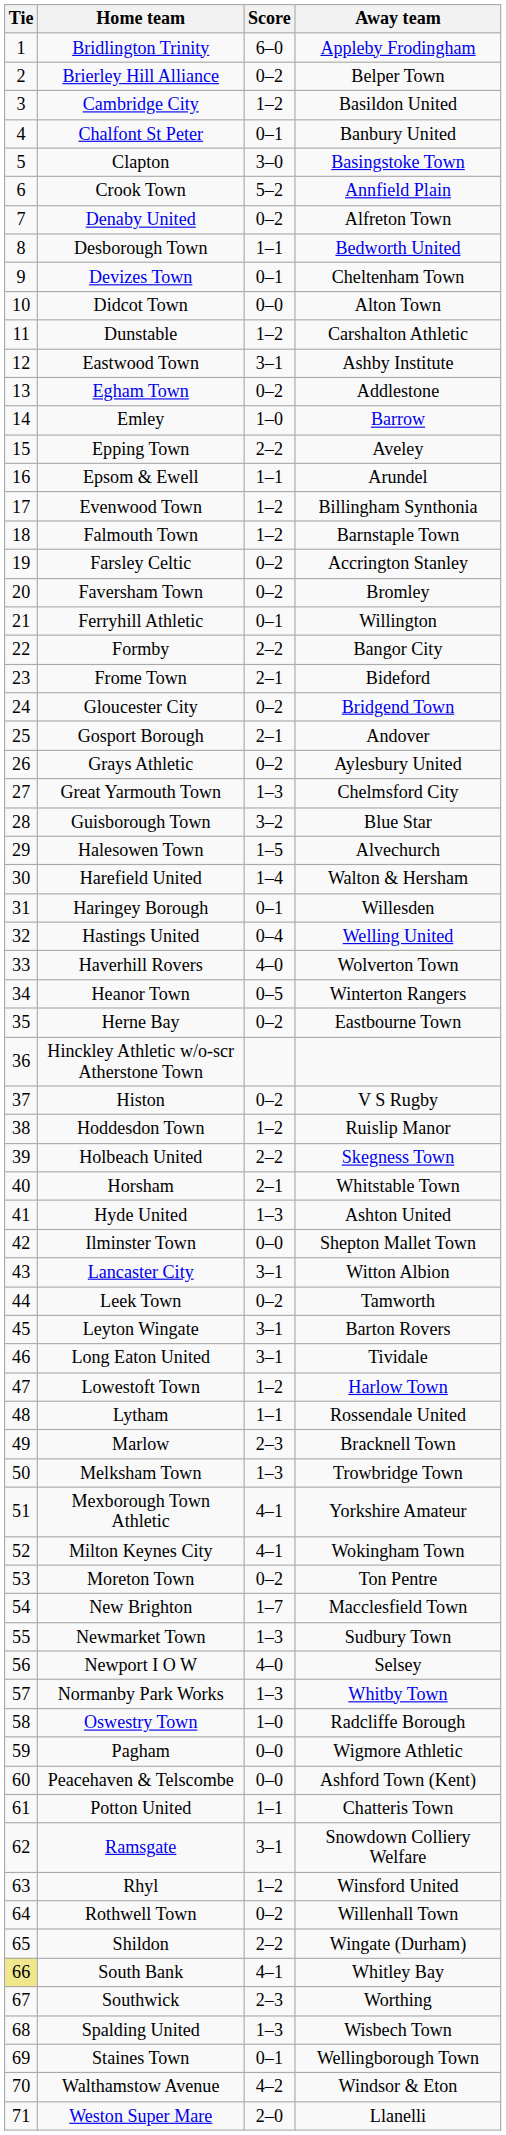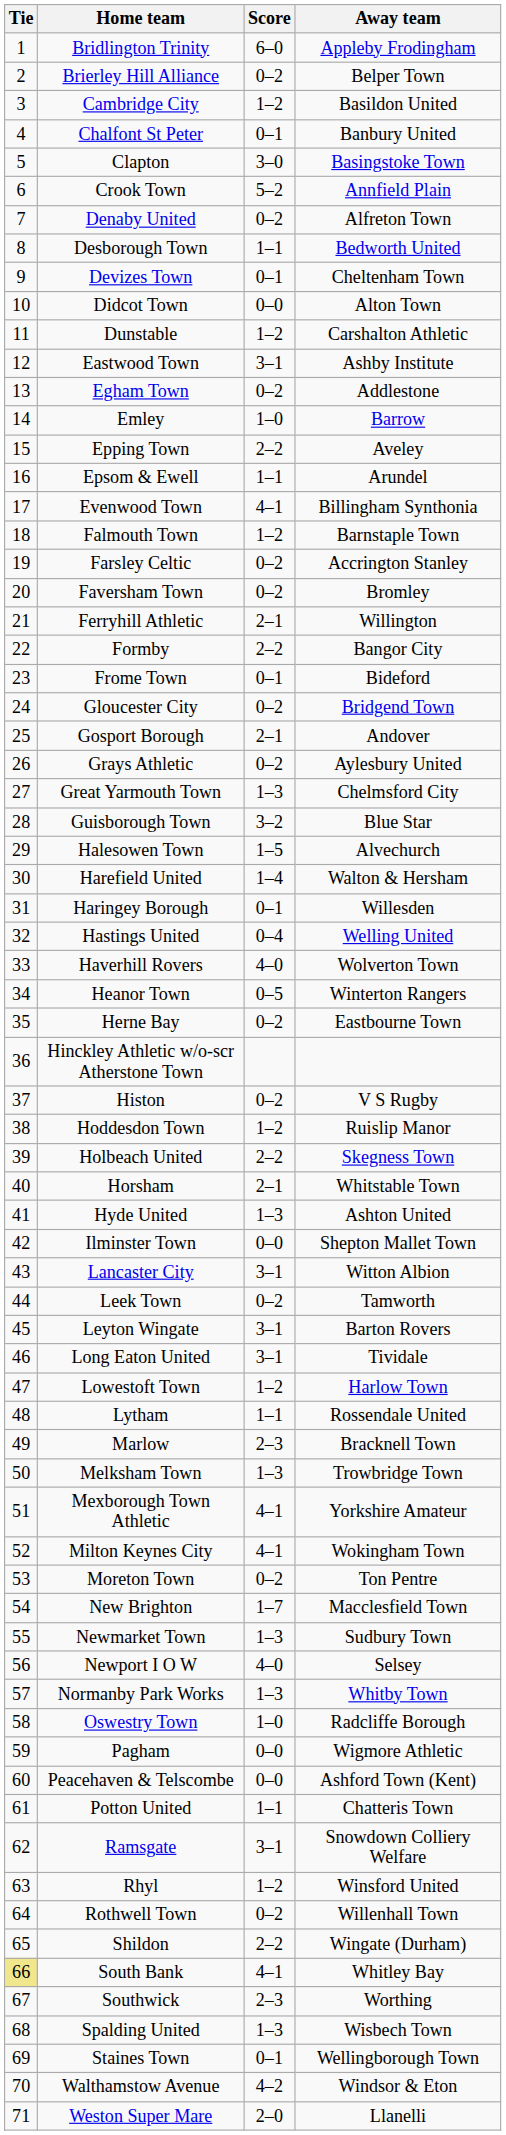 <table class="wikitable" style="text-align:center;">
 <tr>
 <th width=20>Tie</th>
 <th width=175>Home team</th>
 <th width=20>Score</th>
 <th width=175>Away team</th>
 </tr>
 <tr>
 <td>1</td>
 <td><a href='#'>Bridlington Trinity</a></td>
 <td>6–0</td>
 <td><a href='#'>Appleby Frodingham</a></td>
 </tr>
 <tr>
 <td>2</td>
 <td><a href='#'>Brierley Hill Alliance</a></td>
 <td>0–2</td>
 <td>Belper Town</td>
 </tr>
 <tr>
 <td>3</td>
 <td><a href='#'>Cambridge City</a></td>
 <td>1–2</td>
 <td>Basildon United</td>
 </tr>
 <tr>
 <td>4</td>
 <td><a href='#'>Chalfont St Peter</a></td>
 <td>0–1</td>
 <td>Banbury United</td>
 </tr>
 <tr>
 <td>5</td>
 <td>Clapton</td>
 <td>3–0</td>
 <td><a href='#'>Basingstoke Town</a></td>
 </tr>
 <tr>
 <td>6</td>
 <td>Crook Town</td>
 <td>5–2</td>
 <td><a href='#'>Annfield Plain</a></td>
 </tr>
 <tr>
 <td>7</td>
 <td><a href='#'>Denaby United</a></td>
 <td>0–2</td>
 <td>Alfreton Town</td>
 </tr>
 <tr>
 <td>8</td>
 <td>Desborough Town</td>
 <td>1–1</td>
 <td><a href='#'>Bedworth United</a></td>
 </tr>
 <tr>
 <td>9</td>
 <td><a href='#'>Devizes Town</a></td>
 <td>0–1</td>
 <td>Cheltenham Town</td>
 </tr>
 <tr>
 <td>10</td>
 <td>Didcot Town</td>
 <td>0–0</td>
 <td>Alton Town</td>
 </tr>
 <tr>
 <td>11</td>
 <td>Dunstable</td>
 <td>1–2</td>
 <td>Carshalton Athletic</td>
 </tr>
 <tr>
 <td>12</td>
 <td>Eastwood Town</td>
 <td>3–1</td>
 <td>Ashby Institute</td>
 </tr>
 <tr>
 <td>13</td>
 <td><a href='#'>Egham Town</a></td>
 <td>0–2</td>
 <td>Addlestone</td>
 </tr>
 <tr>
 <td>14</td>
 <td>Emley</td>
 <td>1–0</td>
 <td><a href='#'>Barrow</a></td>
 </tr>
 <tr>
 <td>15</td>
 <td>Epping Town</td>
 <td>2–2</td>
 <td>Aveley</td>
 </tr>
 <tr>
 <td>16</td>
 <td>Epsom & Ewell</td>
 <td>1–1</td>
 <td>Arundel</td>
 </tr>
 <tr>
 <td>17</td>
 <td>Evenwood Town</td>
-<td>1–2</td>
+<td>4–1</td>
 <td>Billingham Synthonia</td>
 </tr>
 <tr>
 <td>18</td>
 <td>Falmouth Town</td>
 <td>1–2</td>
 <td>Barnstaple Town</td>
 </tr>
 <tr>
 <td>19</td>
 <td>Farsley Celtic</td>
 <td>0–2</td>
 <td>Accrington Stanley</td>
 </tr>
 <tr>
 <td>20</td>
 <td>Faversham Town</td>
 <td>0–2</td>
 <td>Bromley</td>
 </tr>
 <tr>
 <td>21</td>
 <td>Ferryhill Athletic</td>
-<td>0–1</td>
+<td>2–1</td>
 <td>Willington</td>
 </tr>
 <tr>
 <td>22</td>
 <td>Formby</td>
 <td>2–2</td>
 <td>Bangor City</td>
 </tr>
 <tr>
 <td>23</td>
 <td>Frome Town</td>
-<td>2–1</td>
+<td>0–1</td>
 <td>Bideford</td>
 </tr>
 <tr>
 <td>24</td>
 <td>Gloucester City</td>
 <td>0–2</td>
 <td><a href='#'>Bridgend Town</a></td>
 </tr>
 <tr>
 <td>25</td>
 <td>Gosport Borough</td>
 <td>2–1</td>
 <td>Andover</td>
 </tr>
 <tr>
 <td>26</td>
 <td>Grays Athletic</td>
 <td>0–2</td>
 <td>Aylesbury United</td>
 </tr>
 <tr>
 <td>27</td>
 <td>Great Yarmouth Town</td>
 <td>1–3</td>
 <td>Chelmsford City</td>
 </tr>
 <tr>
 <td>28</td>
 <td>Guisborough Town</td>
 <td>3–2</td>
 <td>Blue Star</td>
 </tr>
 <tr>
 <td>29</td>
 <td>Halesowen Town</td>
 <td>1–5</td>
 <td>Alvechurch</td>
 </tr>
 <tr>
 <td>30</td>
 <td>Harefield United</td>
 <td>1–4</td>
 <td>Walton & Hersham</td>
 </tr>
 <tr>
 <td>31</td>
 <td>Haringey Borough</td>
 <td>0–1</td>
 <td>Willesden</td>
 </tr>
 <tr>
 <td>32</td>
 <td>Hastings United</td>
 <td>0–4</td>
 <td><a href='#'>Welling United</a></td>
 </tr>
 <tr>
 <td>33</td>
 <td>Haverhill Rovers</td>
 <td>4–0</td>
 <td>Wolverton Town</td>
 </tr>
 <tr>
 <td>34</td>
 <td>Heanor Town</td>
 <td>0–5</td>
 <td>Winterton Rangers</td>
 </tr>
 <tr>
 <td>35</td>
 <td>Herne Bay</td>
 <td>0–2</td>
 <td>Eastbourne Town</td>
 </tr>
 <tr>
 <td>36</td>
 <td>Hinckley Athletic w/o-scr Atherstone Town</td>
 <td></td>
 <td></td>
 </tr>
 <tr>
 <td>37</td>
 <td>Histon</td>
 <td>0–2</td>
 <td>V S Rugby</td>
 </tr>
 <tr>
 <td>38</td>
 <td>Hoddesdon Town</td>
 <td>1–2</td>
 <td>Ruislip Manor</td>
 </tr>
 <tr>
 <td>39</td>
 <td>Holbeach United</td>
 <td>2–2</td>
 <td><a href='#'>Skegness Town</a></td>
 </tr>
 <tr>
 <td>40</td>
 <td>Horsham</td>
 <td>2–1</td>
 <td>Whitstable Town</td>
 </tr>
 <tr>
 <td>41</td>
 <td>Hyde United</td>
 <td>1–3</td>
 <td>Ashton United</td>
 </tr>
 <tr>
 <td>42</td>
 <td>Ilminster Town</td>
 <td>0–0</td>
 <td>Shepton Mallet Town</td>
 </tr>
 <tr>
 <td>43</td>
 <td><a href='#'>Lancaster City</a></td>
 <td>3–1</td>
 <td>Witton Albion</td>
 </tr>
 <tr>
 <td>44</td>
 <td>Leek Town</td>
 <td>0–2</td>
 <td>Tamworth</td>
 </tr>
 <tr>
 <td>45</td>
 <td>Leyton Wingate</td>
 <td>3–1</td>
 <td>Barton Rovers</td>
 </tr>
 <tr>
 <td>46</td>
 <td>Long Eaton United</td>
 <td>3–1</td>
 <td>Tividale</td>
 </tr>
 <tr>
 <td>47</td>
 <td>Lowestoft Town</td>
 <td>1–2</td>
 <td><a href='#'>Harlow Town</a></td>
 </tr>
 <tr>
 <td>48</td>
 <td>Lytham</td>
 <td>1–1</td>
 <td>Rossendale United</td>
 </tr>
 <tr>
 <td>49</td>
 <td>Marlow</td>
 <td>2–3</td>
 <td>Bracknell Town</td>
 </tr>
 <tr>
 <td>50</td>
 <td>Melksham Town</td>
 <td>1–3</td>
 <td>Trowbridge Town</td>
 </tr>
 <tr>
 <td>51</td>
 <td>Mexborough Town Athletic</td>
 <td>4–1</td>
 <td>Yorkshire Amateur</td>
 </tr>
 <tr>
 <td>52</td>
 <td>Milton Keynes City</td>
 <td>4–1</td>
 <td>Wokingham Town</td>
 </tr>
 <tr>
 <td>53</td>
 <td>Moreton Town</td>
 <td>0–2</td>
 <td>Ton Pentre</td>
 </tr>
 <tr>
 <td>54</td>
 <td>New Brighton</td>
 <td>1–7</td>
 <td>Macclesfield Town</td>
 </tr>
 <tr>
 <td>55</td>
 <td>Newmarket Town</td>
 <td>1–3</td>
 <td>Sudbury Town</td>
 </tr>
 <tr>
 <td>56</td>
 <td>Newport I O W</td>
 <td>4–0</td>
 <td>Selsey</td>
 </tr>
 <tr>
 <td>57</td>
 <td>Normanby Park Works</td>
 <td>1–3</td>
 <td><a href='#'>Whitby Town</a></td>
 </tr>
 <tr>
 <td>58</td>
 <td><a href='#'>Oswestry Town</a></td>
 <td>1–0</td>
 <td>Radcliffe Borough</td>
 </tr>
 <tr>
 <td>59</td>
 <td>Pagham</td>
 <td>0–0</td>
 <td>Wigmore Athletic</td>
 </tr>
 <tr>
 <td>60</td>
 <td>Peacehaven & Telscombe</td>
 <td>0–0</td>
 <td>Ashford Town (Kent)</td>
 </tr>
 <tr>
 <td>61</td>
 <td>Potton United</td>
 <td>1–1</td>
 <td>Chatteris Town</td>
 </tr>
 <tr>
 <td>62</td>
 <td><a href='#'>Ramsgate</a></td>
 <td>3–1</td>
 <td>Snowdown Colliery Welfare</td>
 </tr>
 <tr>
 <td>63</td>
 <td>Rhyl</td>
 <td>1–2</td>
 <td>Winsford United</td>
 </tr>
 <tr>
 <td>64</td>
 <td>Rothwell Town</td>
 <td>0–2</td>
 <td>Willenhall Town</td>
 </tr>
 <tr>
 <td>65</td>
 <td>Shildon</td>
 <td>2–2</td>
 <td>Wingate (Durham)</td>
 </tr>
 <tr>
 <td style="background: khaki;">66</td>
 <td>South Bank</td>
 <td>4–1</td>
 <td>Whitley Bay</td>
 </tr>
 <tr>
 <td>67</td>
 <td>Southwick</td>
 <td>2–3</td>
 <td>Worthing</td>
 </tr>
 <tr>
 <td>68</td>
 <td>Spalding United</td>
 <td>1–3</td>
 <td>Wisbech Town</td>
 </tr>
 <tr>
 <td>69</td>
 <td>Staines Town</td>
 <td>0–1</td>
 <td>Wellingborough Town</td>
 </tr>
 <tr>
 <td>70</td>
 <td>Walthamstow Avenue</td>
 <td>4–2</td>
 <td>Windsor & Eton</td>
 </tr>
 <tr>
 <td>71</td>
 <td><a href='#'>Weston Super Mare</a></td>
 <td>2–0</td>
 <td>Llanelli</td>
 </tr>
 </table>
